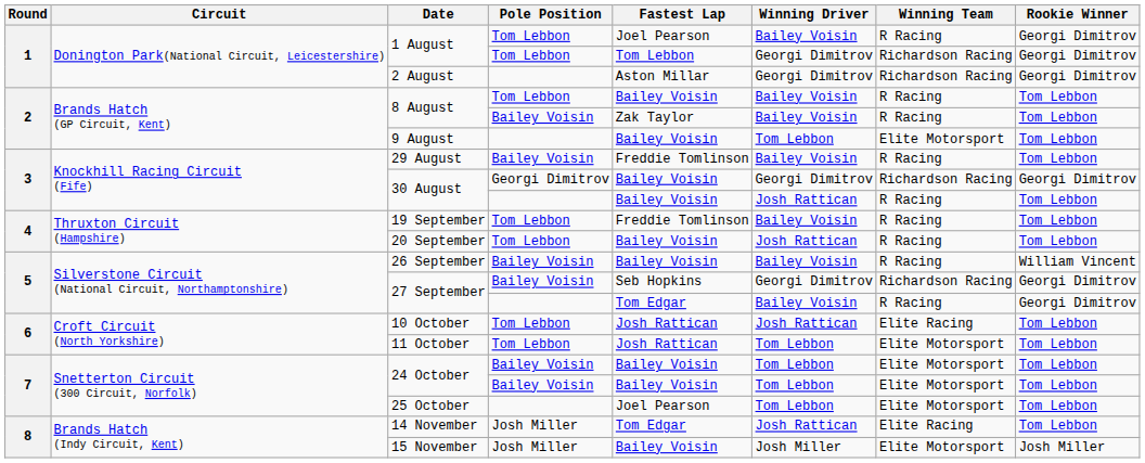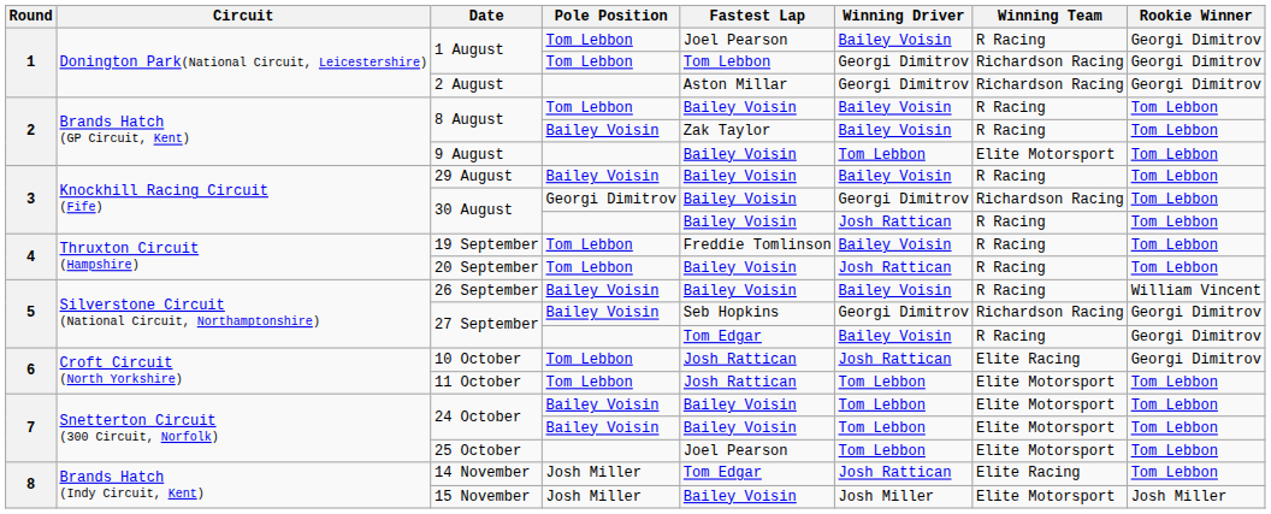 <table class="wikitable" style="font-size: 85%">
 <tr>
 <th>Round</th>
 <th>Circuit</th>
 <th>Date</th>
 <th>Pole Position</th>
 <th>Fastest Lap</th>
 <th>Winning Driver</th>
 <th>Winning Team</th>
 <th>Rookie Winner</th>
 </tr>
 <tr>
 <th rowspan="3">1</th>
 <td rowspan="3"><a href='#'>Donington Park</a><small>(National Circuit, <a href='#'>Leicestershire</a>)</small></td>
 <td rowspan="2">1 August</td>
 <td> <a href='#'>Tom Lebbon</a></td>
 <td> Joel Pearson</td>
 <td> <a href='#'>Bailey Voisin</a></td>
 <td>R Racing</td>
 <td> Georgi Dimitrov</td>
 </tr>
 <tr>
 <td> <a href='#'>Tom Lebbon</a></td>
 <td> <a href='#'>Tom Lebbon</a></td>
 <td> Georgi Dimitrov</td>
 <td>Richardson Racing</td>
 <td> Georgi Dimitrov</td>
 </tr>
 <tr>
 <td>2 August</td>
 <td></td>
 <td> Aston Millar</td>
 <td> Georgi Dimitrov</td>
 <td>Richardson Racing</td>
 <td> Georgi Dimitrov</td>
 </tr>
 <tr>
 <th rowspan="3">2</th>
 <td rowspan="3"><a href='#'>Brands Hatch</a><br><small>(GP Circuit, <a href='#'>Kent</a>)</small></td>
 <td rowspan="2">8 August</td>
 <td> <a href='#'>Tom Lebbon</a></td>
 <td> <a href='#'>Bailey Voisin</a></td>
 <td> <a href='#'>Bailey Voisin</a></td>
 <td>R Racing</td>
 <td> <a href='#'>Tom Lebbon</a></td>
 </tr>
 <tr>
 <td> <a href='#'>Bailey Voisin</a></td>
 <td> Zak Taylor</td>
 <td> <a href='#'>Bailey Voisin</a></td>
 <td>R Racing</td>
 <td> <a href='#'>Tom Lebbon</a></td>
 </tr>
 <tr>
 <td>9 August</td>
 <td></td>
 <td> <a href='#'>Bailey Voisin</a></td>
 <td> <a href='#'>Tom Lebbon</a></td>
 <td>Elite Motorsport</td>
 <td> <a href='#'>Tom Lebbon</a></td>
 </tr>
 <tr>
 <th rowspan="3">3</th>
 <td rowspan="3"><a href='#'>Knockhill Racing Circuit</a><br><small>(<a href='#'>Fife</a>)</small></td>
 <td>29 August</td>
 <td> <a href='#'>Bailey Voisin</a></td>
-<td> Freddie Tomlinson</td>
+<td> <a href='#'>Bailey Voisin</a></td>
 <td> <a href='#'>Bailey Voisin</a></td>
 <td>R Racing</td>
 <td> <a href='#'>Tom Lebbon</a></td>
 </tr>
 <tr>
 <td rowspan="2">30 August</td>
 <td> Georgi Dimitrov</td>
 <td> <a href='#'>Bailey Voisin</a></td>
 <td> Georgi Dimitrov</td>
 <td>Richardson Racing</td>
-<td> Georgi Dimitrov</td>
+<td> <a href='#'>Tom Lebbon</a></td>
 </tr>
 <tr>
 <td></td>
 <td> <a href='#'>Bailey Voisin</a></td>
 <td> <a href='#'>Josh Rattican</a></td>
 <td>R Racing</td>
 <td> <a href='#'>Tom Lebbon</a></td>
 </tr>
 <tr>
 <th rowspan="2">4</th>
 <td rowspan="2"><a href='#'>Thruxton Circuit</a><br><small>(<a href='#'>Hampshire</a>)</small></td>
 <td>19 September</td>
 <td> <a href='#'>Tom Lebbon</a></td>
 <td> Freddie Tomlinson</td>
 <td> <a href='#'>Bailey Voisin</a></td>
 <td>R Racing</td>
 <td> <a href='#'>Tom Lebbon</a></td>
 </tr>
 <tr>
 <td>20 September</td>
 <td> <a href='#'>Tom Lebbon</a></td>
 <td> <a href='#'>Bailey Voisin</a></td>
 <td> <a href='#'>Josh Rattican</a></td>
 <td>R Racing</td>
 <td> <a href='#'>Tom Lebbon</a></td>
 </tr>
 <tr>
 <th rowspan="3">5</th>
 <td rowspan="3"><a href='#'>Silverstone Circuit</a><br><small>(National Circuit, <a href='#'>Northamptonshire</a>)</small></td>
 <td>26 September</td>
 <td> <a href='#'>Bailey Voisin</a></td>
 <td> <a href='#'>Bailey Voisin</a></td>
 <td> <a href='#'>Bailey Voisin</a></td>
 <td>R Racing</td>
 <td> William Vincent</td>
 </tr>
 <tr>
 <td rowspan="2">27 September</td>
 <td> <a href='#'>Bailey Voisin</a></td>
 <td> Seb Hopkins</td>
 <td> Georgi Dimitrov</td>
 <td>Richardson Racing</td>
 <td> Georgi Dimitrov</td>
 </tr>
 <tr>
 <td></td>
 <td> <a href='#'>Tom Edgar</a></td>
 <td> <a href='#'>Bailey Voisin</a></td>
 <td>R Racing</td>
 <td> Georgi Dimitrov</td>
 </tr>
 <tr>
 <th rowspan="2">6</th>
 <td rowspan="2"><a href='#'>Croft Circuit</a><br><small>(<a href='#'>North Yorkshire</a>)</small></td>
 <td>10 October</td>
 <td> <a href='#'>Tom Lebbon</a></td>
 <td> <a href='#'>Josh Rattican</a></td>
 <td> <a href='#'>Josh Rattican</a></td>
 <td>Elite Racing</td>
-<td> <a href='#'>Tom Lebbon</a></td>
+<td> Georgi Dimitrov</td>
 </tr>
 <tr>
 <td>11 October</td>
 <td> <a href='#'>Tom Lebbon</a></td>
 <td> <a href='#'>Josh Rattican</a></td>
 <td> <a href='#'>Tom Lebbon</a></td>
 <td>Elite Motorsport</td>
 <td> <a href='#'>Tom Lebbon</a></td>
 </tr>
 <tr>
 <th rowspan="3">7</th>
 <td rowspan="3"><a href='#'>Snetterton Circuit</a><br><small>(300 Circuit, <a href='#'>Norfolk</a>)</small></td>
 <td rowspan="2">24 October</td>
 <td> <a href='#'>Bailey Voisin</a></td>
 <td> <a href='#'>Bailey Voisin</a></td>
 <td> <a href='#'>Tom Lebbon</a></td>
 <td>Elite Motorsport</td>
 <td> <a href='#'>Tom Lebbon</a></td>
 </tr>
 <tr>
 <td> <a href='#'>Bailey Voisin</a></td>
 <td> <a href='#'>Bailey Voisin</a></td>
 <td> <a href='#'>Tom Lebbon</a></td>
 <td>Elite Motorsport</td>
 <td> <a href='#'>Tom Lebbon</a></td>
 </tr>
 <tr>
 <td>25 October</td>
 <td></td>
 <td> Joel Pearson</td>
 <td> <a href='#'>Tom Lebbon</a></td>
 <td>Elite Motorsport</td>
 <td> <a href='#'>Tom Lebbon</a></td>
 </tr>
 <tr>
 <th rowspan="2">8</th>
 <td rowspan="2"><a href='#'>Brands Hatch</a><br><small>(Indy Circuit, <a href='#'>Kent</a>)</small></td>
 <td>14 November</td>
 <td> Josh Miller</td>
 <td> <a href='#'>Tom Edgar</a></td>
 <td> <a href='#'>Josh Rattican</a></td>
 <td>Elite Racing</td>
 <td> <a href='#'>Tom Lebbon</a></td>
 </tr>
 <tr>
 <td>15 November</td>
 <td> Josh Miller</td>
 <td> <a href='#'>Bailey Voisin</a></td>
 <td> Josh Miller</td>
 <td>Elite Motorsport</td>
 <td> Josh Miller</td>
 </tr>
 </table>
